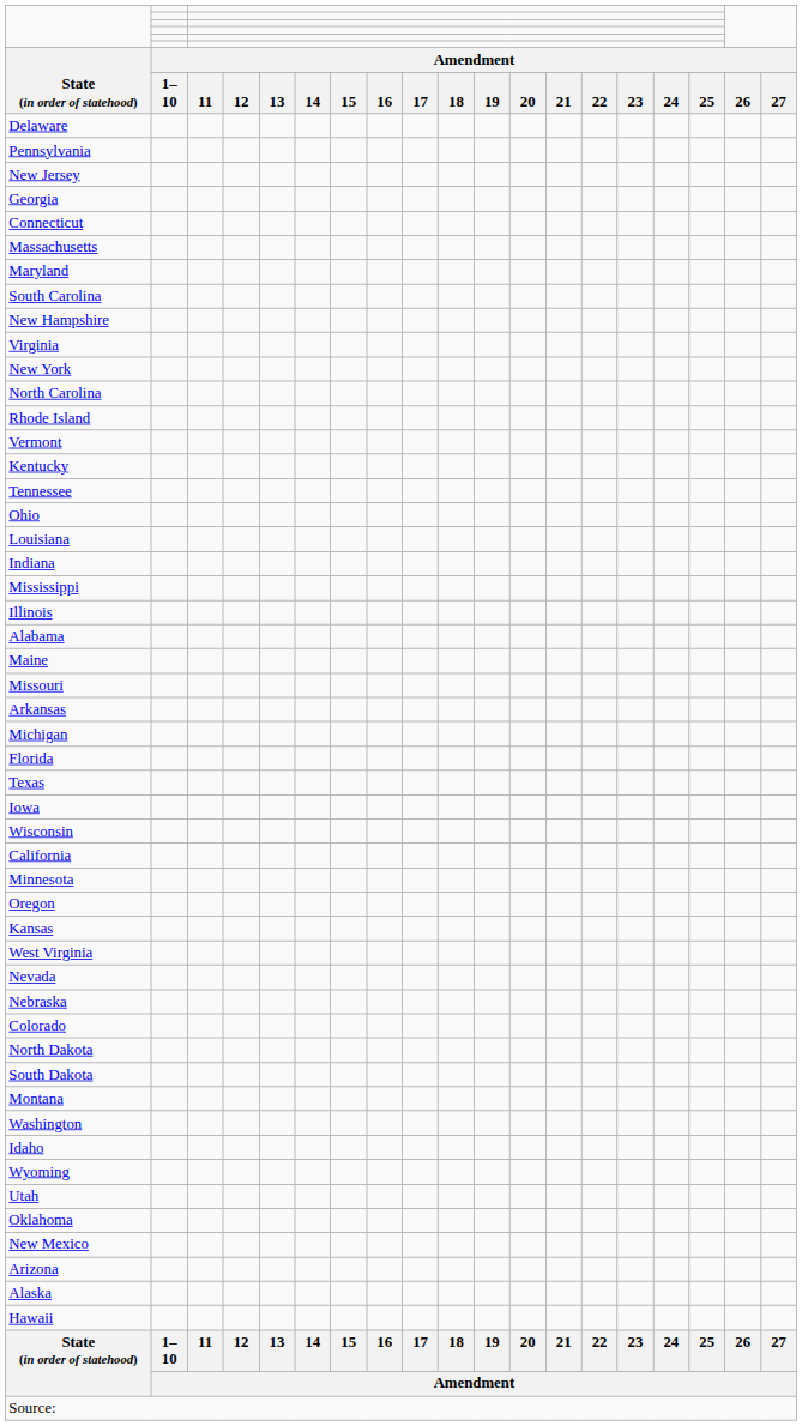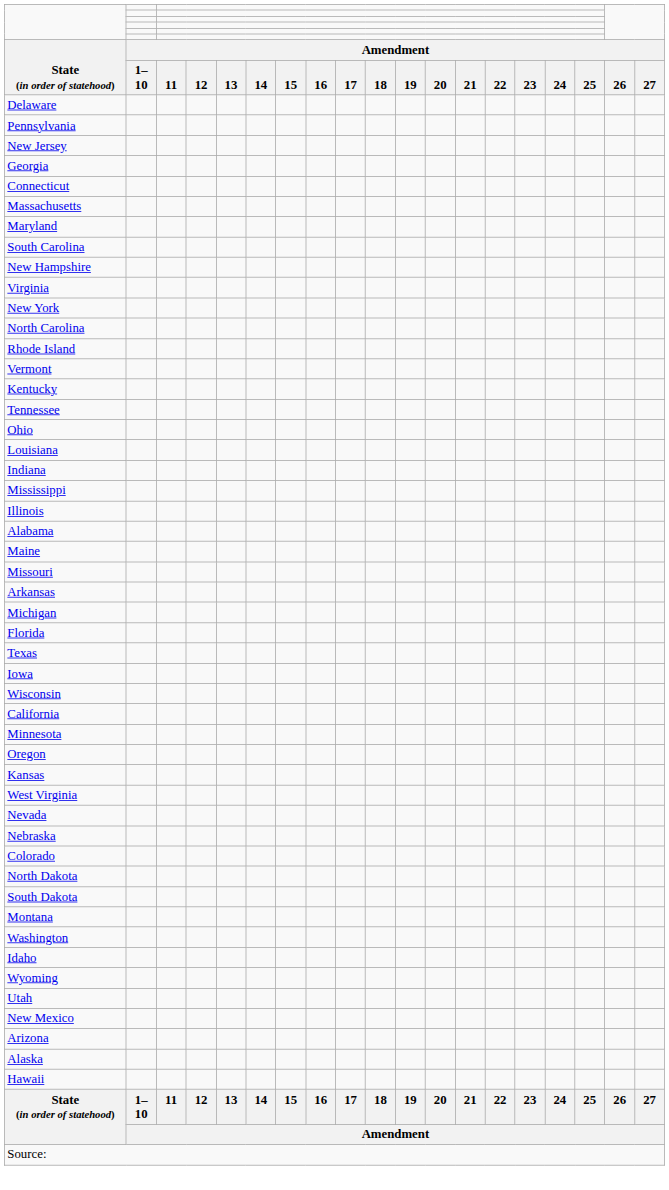 <table class="wikitable">
 <tr>
 <td rowspan=6; style="text-align:right;"><strong></strong> </td>
 <td style="text-align:center;"></td>
 <td colspan=15></td>
 <td rowspan=6; colspan=2></td>
 </tr>
 <tr>
 <td style="text-align:center;"></td>
 <td colspan=15></td>
 </tr>
 <tr>
 <td style="text-align:center;"></td>
 <td colspan=15></td>
 </tr>
 <tr>
 <td style="text-align:center;"></td>
 <td colspan=15></td>
 </tr>
 <tr>
 <td style="text-align:center;"></td>
 <td colspan=15></td>
 </tr>
 <tr>
 <td style="text-align:center;"><strong></strong></td>
 <td colspan=15></td>
 </tr>
 <tr style="vertical-align:bottom;">
 <th width="145" rowspan="2">State<br><small>(<em>in order of statehood</em>)</small></th>
 <th colspan="18">Amendment</th>
 </tr>
 <tr style="vertical-align:bottom;">
 <th width="30">1–10</th>
 <th width="30">11</th>
 <th width="30">12</th>
 <th width="30">13</th>
 <th width="30">14</th>
 <th width="30">15</th>
 <th width="30">16</th>
 <th width="30">17</th>
 <th width="30">18</th>
 <th width="30">19</th>
 <th width="30">20</th>
 <th width="30">21</th>
 <th width="30">22</th>
 <th width="30">23</th>
 <th width="30">24</th>
 <th width="30">25</th>
 <th width="30">26</th>
 <th width="30">27</th>
 </tr>
 <tr>
 <td><a href='#'>Delaware</a></td>
 <td></td>
 <td></td>
 <td></td>
 <td></td>
 <td></td>
 <td></td>
 <td></td>
 <td></td>
 <td></td>
 <td></td>
 <td></td>
 <td></td>
 <td></td>
 <td></td>
 <td></td>
 <td></td>
 <td></td>
 <td></td>
 </tr>
 <tr>
 <td><a href='#'>Pennsylvania</a></td>
 <td></td>
 <td></td>
 <td></td>
 <td></td>
 <td></td>
 <td></td>
 <td></td>
 <td></td>
 <td></td>
 <td></td>
 <td></td>
 <td></td>
 <td></td>
 <td></td>
 <td></td>
 <td></td>
 <td></td>
 <td></td>
 </tr>
 <tr>
 <td><a href='#'>New Jersey</a></td>
 <td></td>
 <td></td>
 <td></td>
 <td></td>
 <td></td>
 <td></td>
 <td></td>
 <td></td>
 <td></td>
 <td></td>
 <td></td>
 <td></td>
 <td></td>
 <td></td>
 <td></td>
 <td></td>
 <td></td>
 <td></td>
 </tr>
 <tr>
 <td><a href='#'>Georgia</a></td>
 <td></td>
 <td></td>
 <td></td>
 <td></td>
 <td></td>
 <td></td>
 <td></td>
 <td></td>
 <td></td>
 <td></td>
 <td></td>
 <td></td>
 <td></td>
 <td></td>
 <td></td>
 <td></td>
 <td></td>
 <td></td>
 </tr>
 <tr>
 <td><a href='#'>Connecticut</a></td>
 <td></td>
 <td></td>
 <td></td>
 <td></td>
 <td></td>
 <td></td>
 <td></td>
 <td></td>
 <td></td>
 <td></td>
 <td></td>
 <td></td>
 <td></td>
 <td></td>
 <td></td>
 <td></td>
 <td></td>
 <td></td>
 </tr>
 <tr>
 <td><a href='#'>Massachusetts</a></td>
 <td></td>
 <td></td>
 <td></td>
 <td></td>
 <td></td>
 <td></td>
 <td></td>
 <td></td>
 <td></td>
 <td></td>
 <td></td>
 <td></td>
 <td></td>
 <td></td>
 <td></td>
 <td></td>
 <td></td>
 <td></td>
 </tr>
 <tr>
 <td><a href='#'>Maryland</a></td>
 <td></td>
 <td></td>
 <td></td>
 <td></td>
 <td></td>
 <td></td>
 <td></td>
 <td></td>
 <td></td>
 <td></td>
 <td></td>
 <td></td>
 <td></td>
 <td></td>
 <td></td>
 <td></td>
 <td></td>
 <td></td>
 </tr>
 <tr>
 <td><a href='#'>South Carolina</a></td>
 <td></td>
 <td></td>
 <td></td>
 <td></td>
 <td></td>
 <td></td>
 <td></td>
 <td></td>
 <td></td>
 <td></td>
 <td></td>
 <td></td>
 <td></td>
 <td></td>
 <td></td>
 <td></td>
 <td></td>
 <td></td>
 </tr>
 <tr>
 <td><a href='#'>New Hampshire</a></td>
 <td></td>
 <td></td>
 <td></td>
 <td></td>
 <td></td>
 <td></td>
 <td></td>
 <td></td>
 <td></td>
 <td></td>
 <td></td>
 <td></td>
 <td></td>
 <td></td>
 <td></td>
 <td></td>
 <td></td>
 <td></td>
 </tr>
 <tr>
 <td><a href='#'>Virginia</a></td>
 <td></td>
 <td></td>
 <td></td>
 <td></td>
 <td></td>
 <td></td>
 <td></td>
 <td></td>
 <td></td>
 <td></td>
 <td></td>
 <td></td>
 <td></td>
 <td></td>
 <td></td>
 <td></td>
 <td></td>
 <td></td>
 </tr>
 <tr>
 <td><a href='#'>New York</a></td>
 <td></td>
 <td></td>
 <td></td>
 <td></td>
 <td></td>
 <td></td>
 <td></td>
 <td></td>
 <td></td>
 <td></td>
 <td></td>
 <td></td>
 <td></td>
 <td></td>
 <td></td>
 <td></td>
 <td></td>
 <td></td>
 </tr>
 <tr>
 <td><a href='#'>North Carolina</a></td>
 <td></td>
 <td></td>
 <td></td>
 <td></td>
 <td></td>
 <td></td>
 <td></td>
 <td></td>
 <td></td>
 <td></td>
 <td></td>
 <td></td>
 <td></td>
 <td></td>
 <td></td>
 <td></td>
 <td></td>
 <td></td>
 </tr>
 <tr>
 <td><a href='#'>Rhode Island</a></td>
 <td></td>
 <td></td>
 <td></td>
 <td></td>
 <td></td>
 <td></td>
 <td></td>
 <td></td>
 <td></td>
 <td></td>
 <td></td>
 <td></td>
 <td></td>
 <td></td>
 <td></td>
 <td></td>
 <td></td>
 <td></td>
 </tr>
 <tr>
 <td><a href='#'>Vermont</a></td>
 <td></td>
 <td></td>
 <td></td>
 <td></td>
 <td></td>
 <td></td>
 <td></td>
 <td></td>
 <td></td>
 <td></td>
 <td></td>
 <td></td>
 <td></td>
 <td></td>
 <td></td>
 <td></td>
 <td></td>
 <td></td>
 </tr>
 <tr>
 <td><a href='#'>Kentucky</a></td>
 <td></td>
 <td></td>
 <td></td>
 <td></td>
 <td></td>
 <td></td>
 <td></td>
 <td></td>
 <td></td>
 <td></td>
 <td></td>
 <td></td>
 <td></td>
 <td></td>
 <td></td>
 <td></td>
 <td></td>
 <td></td>
 </tr>
 <tr>
 <td><a href='#'>Tennessee</a></td>
 <td></td>
 <td></td>
 <td></td>
 <td></td>
 <td></td>
 <td></td>
 <td></td>
 <td></td>
 <td></td>
 <td></td>
 <td></td>
 <td></td>
 <td></td>
 <td></td>
 <td></td>
 <td></td>
 <td></td>
 <td></td>
 </tr>
 <tr>
 <td><a href='#'>Ohio</a></td>
 <td></td>
 <td></td>
 <td></td>
 <td></td>
 <td></td>
 <td></td>
 <td></td>
 <td></td>
 <td></td>
 <td></td>
 <td></td>
 <td></td>
 <td></td>
 <td></td>
 <td></td>
 <td></td>
 <td></td>
 <td></td>
 </tr>
 <tr>
 <td><a href='#'>Louisiana</a></td>
 <td></td>
 <td></td>
 <td></td>
 <td></td>
 <td></td>
 <td></td>
 <td></td>
 <td></td>
 <td></td>
 <td></td>
 <td></td>
 <td></td>
 <td></td>
 <td></td>
 <td></td>
 <td></td>
 <td></td>
 <td></td>
 </tr>
 <tr>
 <td><a href='#'>Indiana</a></td>
 <td></td>
 <td></td>
 <td></td>
 <td></td>
 <td></td>
 <td></td>
 <td></td>
 <td></td>
 <td></td>
 <td></td>
 <td></td>
 <td></td>
 <td></td>
 <td></td>
 <td></td>
 <td></td>
 <td></td>
 <td></td>
 </tr>
 <tr>
 <td><a href='#'>Mississippi</a></td>
 <td></td>
 <td></td>
 <td></td>
 <td></td>
 <td></td>
 <td></td>
 <td></td>
 <td></td>
 <td></td>
 <td></td>
 <td></td>
 <td></td>
 <td></td>
 <td></td>
 <td></td>
 <td></td>
 <td></td>
 <td></td>
 </tr>
 <tr>
 <td><a href='#'>Illinois</a></td>
 <td></td>
 <td></td>
 <td></td>
 <td></td>
 <td></td>
 <td></td>
 <td></td>
 <td></td>
 <td></td>
 <td></td>
 <td></td>
 <td></td>
 <td></td>
 <td></td>
 <td></td>
 <td></td>
 <td></td>
 <td></td>
 </tr>
 <tr>
 <td><a href='#'>Alabama</a></td>
 <td></td>
 <td></td>
 <td></td>
 <td></td>
 <td></td>
 <td></td>
 <td></td>
 <td></td>
 <td></td>
 <td></td>
 <td></td>
 <td></td>
 <td></td>
 <td></td>
 <td></td>
 <td></td>
 <td></td>
 <td></td>
 </tr>
 <tr>
 <td><a href='#'>Maine</a></td>
 <td></td>
 <td></td>
 <td></td>
 <td></td>
 <td></td>
 <td></td>
 <td></td>
 <td></td>
 <td></td>
 <td></td>
 <td></td>
 <td></td>
 <td></td>
 <td></td>
 <td></td>
 <td></td>
 <td></td>
 <td></td>
 </tr>
 <tr>
 <td><a href='#'>Missouri</a></td>
 <td></td>
 <td></td>
 <td></td>
 <td></td>
 <td></td>
 <td></td>
 <td></td>
 <td></td>
 <td></td>
 <td></td>
 <td></td>
 <td></td>
 <td></td>
 <td></td>
 <td></td>
 <td></td>
 <td></td>
 <td></td>
 </tr>
 <tr>
 <td><a href='#'>Arkansas</a></td>
 <td></td>
 <td></td>
 <td></td>
 <td></td>
 <td></td>
 <td></td>
 <td></td>
 <td></td>
 <td></td>
 <td></td>
 <td></td>
 <td></td>
 <td></td>
 <td></td>
 <td></td>
 <td></td>
 <td></td>
 <td></td>
 </tr>
 <tr>
 <td><a href='#'>Michigan</a></td>
 <td></td>
 <td></td>
 <td></td>
 <td></td>
 <td></td>
 <td></td>
 <td></td>
 <td></td>
 <td></td>
 <td></td>
 <td></td>
 <td></td>
 <td></td>
 <td></td>
 <td></td>
 <td></td>
 <td></td>
 <td></td>
 </tr>
 <tr>
 <td><a href='#'>Florida</a></td>
 <td></td>
 <td></td>
 <td></td>
 <td></td>
 <td></td>
 <td></td>
 <td></td>
 <td></td>
 <td></td>
 <td></td>
 <td></td>
 <td></td>
 <td></td>
 <td></td>
 <td></td>
 <td></td>
 <td></td>
 <td></td>
 </tr>
 <tr>
 <td><a href='#'>Texas</a></td>
 <td></td>
 <td></td>
 <td></td>
 <td></td>
 <td></td>
 <td></td>
 <td></td>
 <td></td>
 <td></td>
 <td></td>
 <td></td>
 <td></td>
 <td></td>
 <td></td>
 <td></td>
 <td></td>
 <td></td>
 <td></td>
 </tr>
 <tr>
 <td><a href='#'>Iowa</a></td>
 <td></td>
 <td></td>
 <td></td>
 <td></td>
 <td></td>
 <td></td>
 <td></td>
 <td></td>
 <td></td>
 <td></td>
 <td></td>
 <td></td>
 <td></td>
 <td></td>
 <td></td>
 <td></td>
 <td></td>
 <td></td>
 </tr>
 <tr>
 <td><a href='#'>Wisconsin</a></td>
 <td></td>
 <td></td>
 <td></td>
 <td></td>
 <td></td>
 <td></td>
 <td></td>
 <td></td>
 <td></td>
 <td></td>
 <td></td>
 <td></td>
 <td></td>
 <td></td>
 <td></td>
 <td></td>
 <td></td>
 <td></td>
 </tr>
 <tr>
 <td><a href='#'>California</a></td>
 <td></td>
 <td></td>
 <td></td>
 <td></td>
 <td></td>
 <td></td>
 <td></td>
 <td></td>
 <td></td>
 <td></td>
 <td></td>
 <td></td>
 <td></td>
 <td></td>
 <td></td>
 <td></td>
 <td></td>
 <td></td>
 </tr>
 <tr>
 <td><a href='#'>Minnesota</a></td>
 <td></td>
 <td></td>
 <td></td>
 <td></td>
 <td></td>
 <td></td>
 <td></td>
 <td></td>
 <td></td>
 <td></td>
 <td></td>
 <td></td>
 <td></td>
 <td></td>
 <td></td>
 <td></td>
 <td></td>
 <td></td>
 </tr>
 <tr>
 <td><a href='#'>Oregon</a></td>
 <td></td>
 <td></td>
 <td></td>
 <td></td>
 <td></td>
 <td></td>
 <td></td>
 <td></td>
 <td></td>
 <td></td>
 <td></td>
 <td></td>
 <td></td>
 <td></td>
 <td></td>
 <td></td>
 <td></td>
 <td></td>
 </tr>
 <tr>
 <td><a href='#'>Kansas</a></td>
 <td></td>
 <td></td>
 <td></td>
 <td></td>
 <td></td>
 <td></td>
 <td></td>
 <td></td>
 <td></td>
 <td></td>
 <td></td>
 <td></td>
 <td></td>
 <td></td>
 <td></td>
 <td></td>
 <td></td>
 <td></td>
 </tr>
 <tr>
 <td><a href='#'>West Virginia</a></td>
 <td></td>
 <td></td>
 <td></td>
 <td></td>
 <td></td>
 <td></td>
 <td></td>
 <td></td>
 <td></td>
 <td></td>
 <td></td>
 <td></td>
 <td></td>
 <td></td>
 <td></td>
 <td></td>
 <td></td>
 <td></td>
 </tr>
 <tr>
 <td><a href='#'>Nevada</a></td>
 <td></td>
 <td></td>
 <td></td>
 <td></td>
 <td></td>
 <td></td>
 <td></td>
 <td></td>
 <td></td>
 <td></td>
 <td></td>
 <td></td>
 <td></td>
 <td></td>
 <td></td>
 <td></td>
 <td></td>
 <td></td>
 </tr>
 <tr>
 <td><a href='#'>Nebraska</a></td>
 <td></td>
 <td></td>
 <td></td>
 <td></td>
 <td></td>
 <td></td>
 <td></td>
 <td></td>
 <td></td>
 <td></td>
 <td></td>
 <td></td>
 <td></td>
 <td></td>
 <td></td>
 <td></td>
 <td></td>
 <td></td>
 </tr>
 <tr>
 <td><a href='#'>Colorado</a></td>
 <td></td>
 <td></td>
 <td></td>
 <td></td>
 <td></td>
 <td></td>
 <td></td>
 <td></td>
 <td></td>
 <td></td>
 <td></td>
 <td></td>
 <td></td>
 <td></td>
 <td></td>
 <td></td>
 <td></td>
 <td></td>
 </tr>
 <tr>
 <td><a href='#'>North Dakota</a></td>
 <td></td>
 <td></td>
 <td></td>
 <td></td>
 <td></td>
 <td></td>
 <td></td>
 <td></td>
 <td></td>
 <td></td>
 <td></td>
 <td></td>
 <td></td>
 <td></td>
 <td></td>
 <td></td>
 <td></td>
 <td></td>
 </tr>
 <tr>
 <td><a href='#'>South Dakota</a></td>
 <td></td>
 <td></td>
 <td></td>
 <td></td>
 <td></td>
 <td></td>
 <td></td>
 <td></td>
 <td></td>
 <td></td>
 <td></td>
 <td></td>
 <td></td>
 <td></td>
 <td></td>
 <td></td>
 <td></td>
 <td></td>
 </tr>
 <tr>
 <td><a href='#'>Montana</a></td>
 <td></td>
 <td></td>
 <td></td>
 <td></td>
 <td></td>
 <td></td>
 <td></td>
 <td></td>
 <td></td>
 <td></td>
 <td></td>
 <td></td>
 <td></td>
 <td></td>
 <td></td>
 <td></td>
 <td></td>
 <td></td>
 </tr>
 <tr>
 <td><a href='#'>Washington</a></td>
 <td></td>
 <td></td>
 <td></td>
 <td></td>
 <td></td>
 <td></td>
 <td></td>
 <td></td>
 <td></td>
 <td></td>
 <td></td>
 <td></td>
 <td></td>
 <td></td>
 <td></td>
 <td></td>
 <td></td>
 <td></td>
 </tr>
 <tr>
 <td><a href='#'>Idaho</a></td>
 <td></td>
 <td></td>
 <td></td>
 <td></td>
 <td></td>
 <td></td>
 <td></td>
 <td></td>
 <td></td>
 <td></td>
 <td></td>
 <td></td>
 <td></td>
 <td></td>
 <td></td>
 <td></td>
 <td></td>
 <td></td>
 </tr>
 <tr>
 <td><a href='#'>Wyoming</a></td>
 <td></td>
 <td></td>
 <td></td>
 <td></td>
 <td></td>
 <td></td>
 <td></td>
 <td></td>
 <td></td>
 <td></td>
 <td></td>
 <td></td>
 <td></td>
 <td></td>
 <td></td>
 <td></td>
 <td></td>
 <td></td>
 </tr>
 <tr>
 <td><a href='#'>Utah</a></td>
 <td></td>
 <td></td>
 <td></td>
 <td></td>
 <td></td>
 <td></td>
 <td></td>
 <td></td>
 <td></td>
 <td></td>
 <td></td>
 <td></td>
 <td></td>
 <td></td>
 <td></td>
 <td></td>
 <td></td>
 <td></td>
 </tr>
 <tr>
-<td><a href='#'>Oklahoma</a></td>
-<td></td>
-<td></td>
-<td></td>
-<td></td>
-<td></td>
-<td></td>
-<td></td>
-<td></td>
-<td></td>
-<td></td>
-<td></td>
-<td></td>
-<td></td>
-<td></td>
-<td></td>
-<td></td>
-<td></td>
-<td></td>
-</tr>
-<tr>
 <td><a href='#'>New Mexico</a></td>
 <td></td>
 <td></td>
 <td></td>
 <td></td>
 <td></td>
 <td></td>
 <td></td>
 <td></td>
 <td></td>
 <td></td>
 <td></td>
 <td></td>
 <td></td>
 <td></td>
 <td></td>
 <td></td>
 <td></td>
 <td></td>
 </tr>
 <tr>
 <td><a href='#'>Arizona</a></td>
 <td></td>
 <td></td>
 <td></td>
 <td></td>
 <td></td>
 <td></td>
 <td></td>
 <td></td>
 <td></td>
 <td></td>
 <td></td>
 <td></td>
 <td></td>
 <td></td>
 <td></td>
 <td></td>
 <td></td>
 <td></td>
 </tr>
 <tr>
 <td><a href='#'>Alaska</a></td>
 <td></td>
 <td></td>
 <td></td>
 <td></td>
 <td></td>
 <td></td>
 <td></td>
 <td></td>
 <td></td>
 <td></td>
 <td></td>
 <td></td>
 <td></td>
 <td></td>
 <td></td>
 <td></td>
 <td></td>
 <td></td>
 </tr>
 <tr>
 <td><a href='#'>Hawaii</a></td>
 <td></td>
 <td></td>
 <td></td>
 <td></td>
 <td></td>
 <td></td>
 <td></td>
 <td></td>
 <td></td>
 <td></td>
 <td></td>
 <td></td>
 <td></td>
 <td></td>
 <td></td>
 <td></td>
 <td></td>
 <td></td>
 </tr>
 <tr style="vertical-align:top;">
 <th width="145" rowspan="2">State<br><small>(<em>in order of statehood</em>)</small></th>
 <th>1–10</th>
 <th>11</th>
 <th>12</th>
 <th>13</th>
 <th>14</th>
 <th>15</th>
 <th>16</th>
 <th>17</th>
 <th>18</th>
 <th>19</th>
 <th>20</th>
 <th>21</th>
 <th>22</th>
 <th>23</th>
 <th>24</th>
 <th>25</th>
 <th>26</th>
 <th>27</th>
 </tr>
 <tr style="vertical-align:top;">
 <th colspan="18">Amendment</th>
 </tr>
 <tr>
 <td colspan=19; style="text-align:left;">Source: </td>
 </tr>
 </table>
